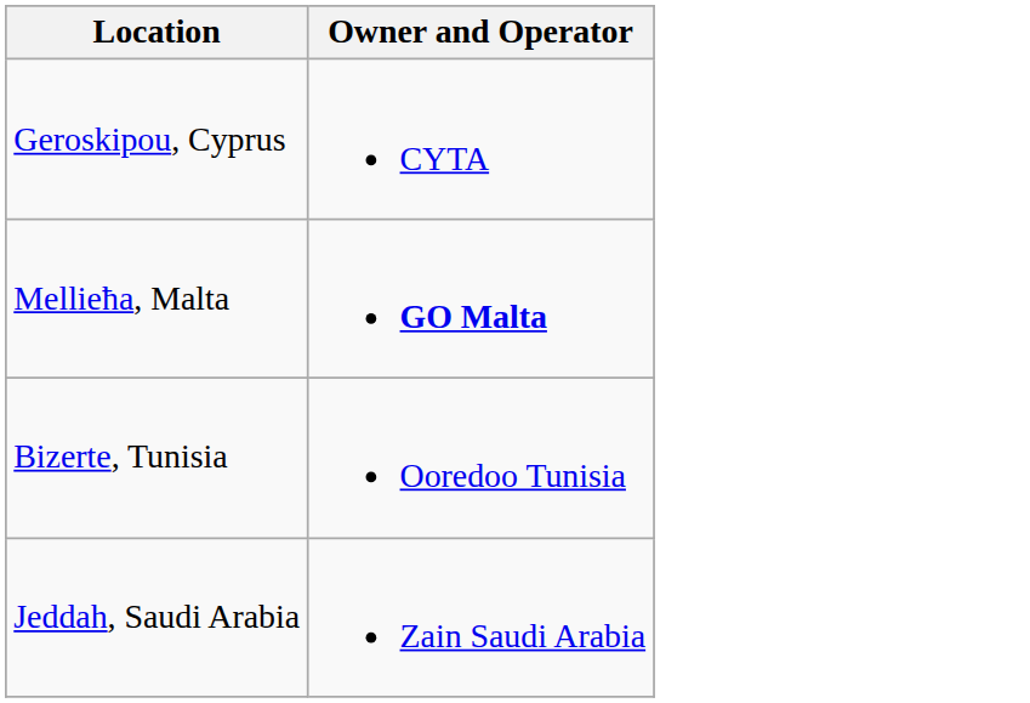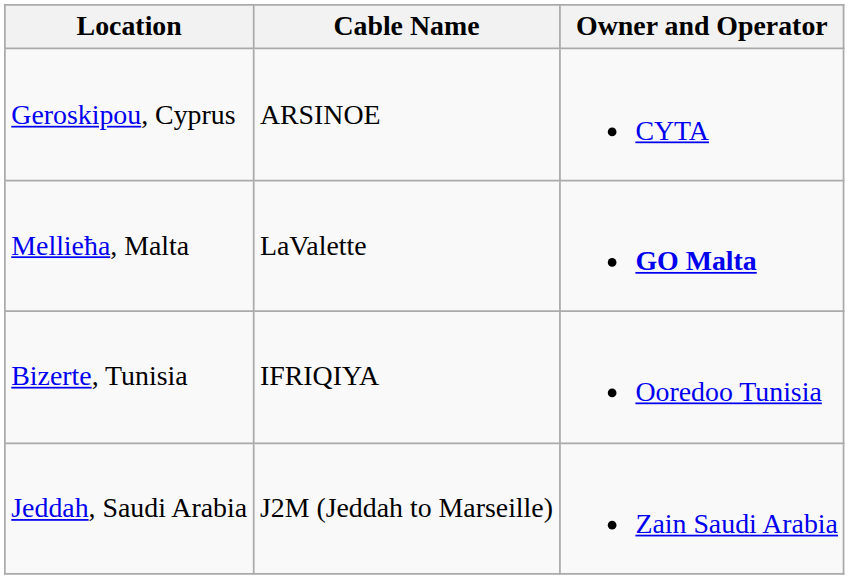 <table class="wikitable">
 <tr>
 <th>Location</th>
+<th>Cable Name</th>
 <th>Owner and Operator</th>
 </tr>
 <tr>
 <td><a href='#'>Geroskipou</a>, Cyprus</td>
+<td>ARSINOE</td>
 <td><br><ul><li><a href='#'>CYTA</a></li></ul></td>
 </tr>
 <tr>
 <td><a href='#'>Mellieħa</a>, Malta</td>
+<td>LaValette</td>
 <td><strong><br><ul><li><a href='#'>GO Malta</a></li></ul></strong></td>
 </tr>
 <tr>
 <td><a href='#'>Bizerte</a>, Tunisia</td>
+<td>IFRIQIYA</td>
 <td><br><ul><li><a href='#'>Ooredoo Tunisia</a></li></ul></td>
 </tr>
 <tr>
 <td><a href='#'>Jeddah</a>, Saudi Arabia</td>
+<td>J2M (Jeddah to Marseille)</td>
 <td><br><ul><li><a href='#'>Zain Saudi Arabia</a></li></ul></td>
 </tr>
 </table>
